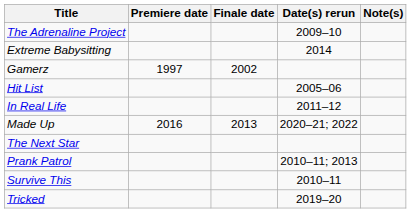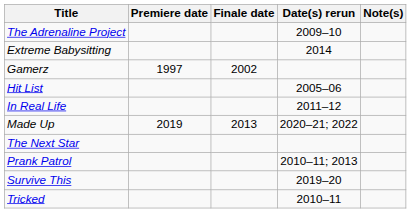 <table class="wikitable plainrowheaders sortable" style="text-align:center;">
 <tr>
 <th scope="col">Title</th>
 <th scope="col">Premiere date</th>
 <th scope="col">Finale date</th>
 <th scope="col">Date(s) rerun</th>
 <th class="unsortable">Note(s)</th>
 </tr>
 <tr>
 <td scope="row" style="text-align:left;"><em><a href='#'>The Adrenaline Project</a></em></td>
 <td></td>
 <td></td>
 <td>2009–10</td>
 <td></td>
 </tr>
 <tr>
 <td scope="row" style="text-align:left;"><em>Extreme Babysitting</em></td>
 <td></td>
 <td></td>
 <td>2014</td>
 <td></td>
 </tr>
 <tr>
 <td scope="row" style="text-align:left;"><em>Gamerz</em></td>
 <td>1997</td>
 <td>2002</td>
 <td></td>
 <td></td>
 </tr>
 <tr>
 <td scope="row" style="text-align:left;"><em><a href='#'>Hit List</a></em></td>
 <td></td>
 <td></td>
 <td>2005–06</td>
 <td></td>
 </tr>
 <tr>
 <td scope="row" style="text-align:left;"><em><a href='#'>In Real Life</a></em></td>
 <td></td>
 <td></td>
 <td>2011–12</td>
 <td></td>
 </tr>
 <tr>
 <td scope="row" style="text-align:left;"><em>Made Up</em></td>
-<td>2016</td>
+<td>2019</td>
 <td>2013</td>
 <td>2020–21; 2022</td>
 <td></td>
 </tr>
 <tr>
 <td scope="row" style="text-align:left;"><em><a href='#'>The Next Star</a></em></td>
 <td></td>
 <td></td>
 <td></td>
 <td></td>
 </tr>
 <tr>
 <td scope="row" style="text-align:left;"><em><a href='#'>Prank Patrol</a></em></td>
 <td></td>
 <td></td>
 <td>2010–11; 2013</td>
 <td></td>
 </tr>
 <tr>
 <td scope="row" style="text-align:left;"><em><a href='#'>Survive This</a></em></td>
 <td></td>
 <td></td>
-<td>2010–11</td>
+<td>2019–20</td>
 <td></td>
 </tr>
 <tr>
 <td scope="row" style="text-align:left;"><em><a href='#'>Tricked</a></em></td>
 <td></td>
 <td></td>
-<td>2019–20</td>
+<td>2010–11</td>
 <td></td>
 </tr>
 </table>
